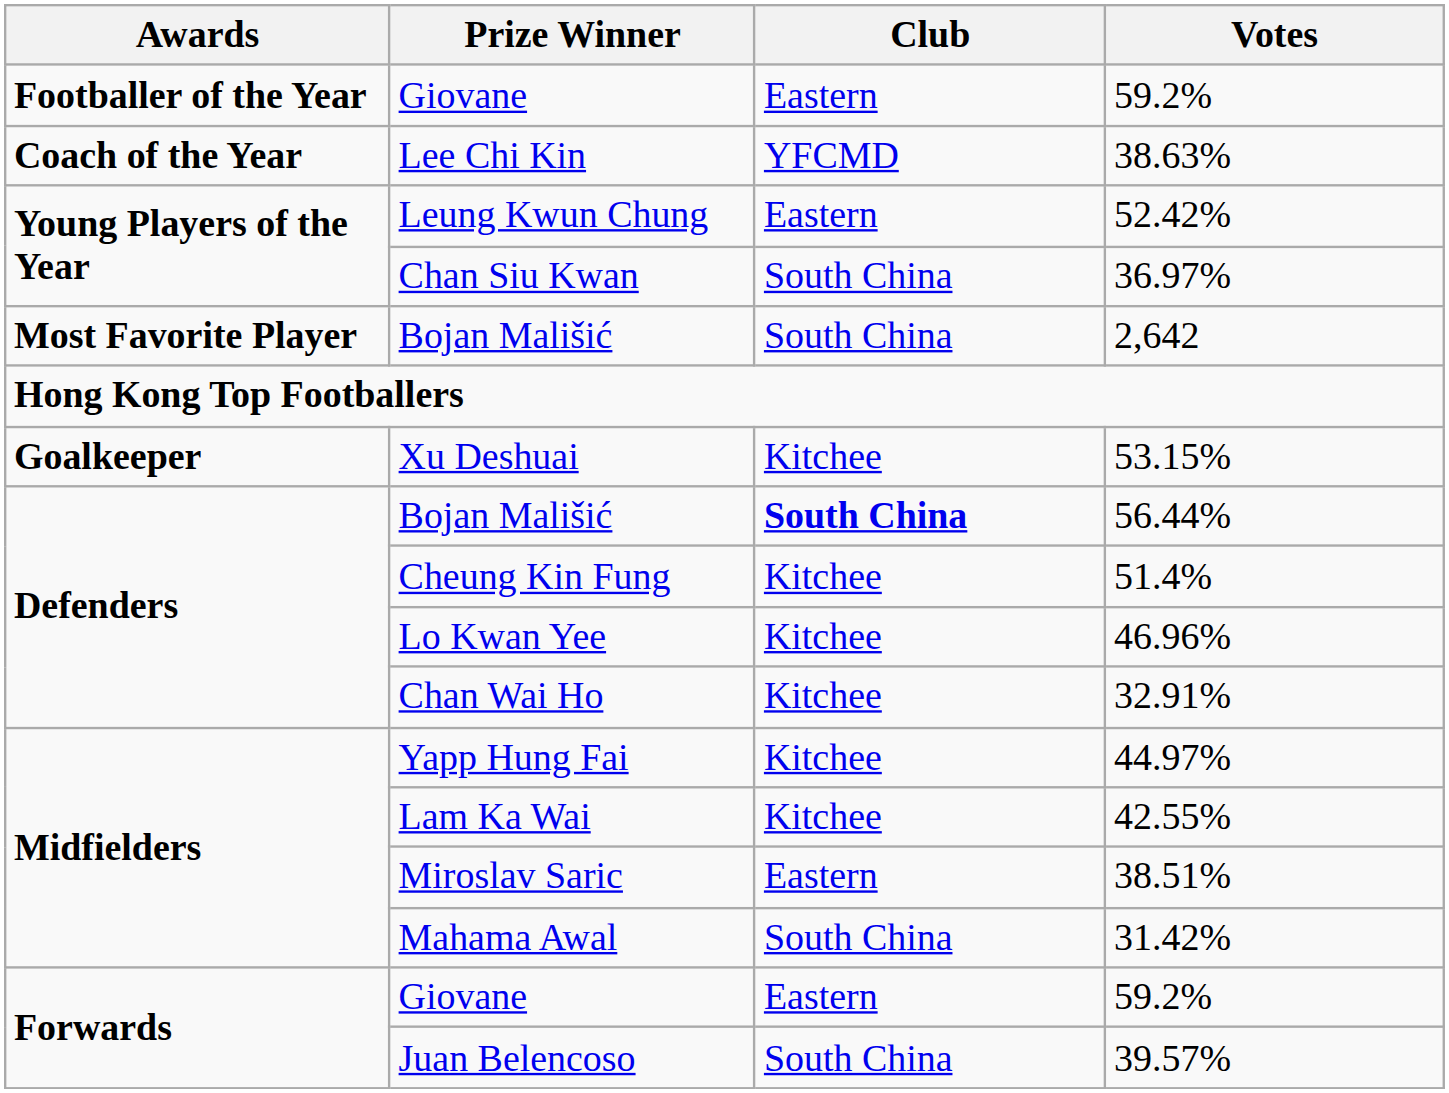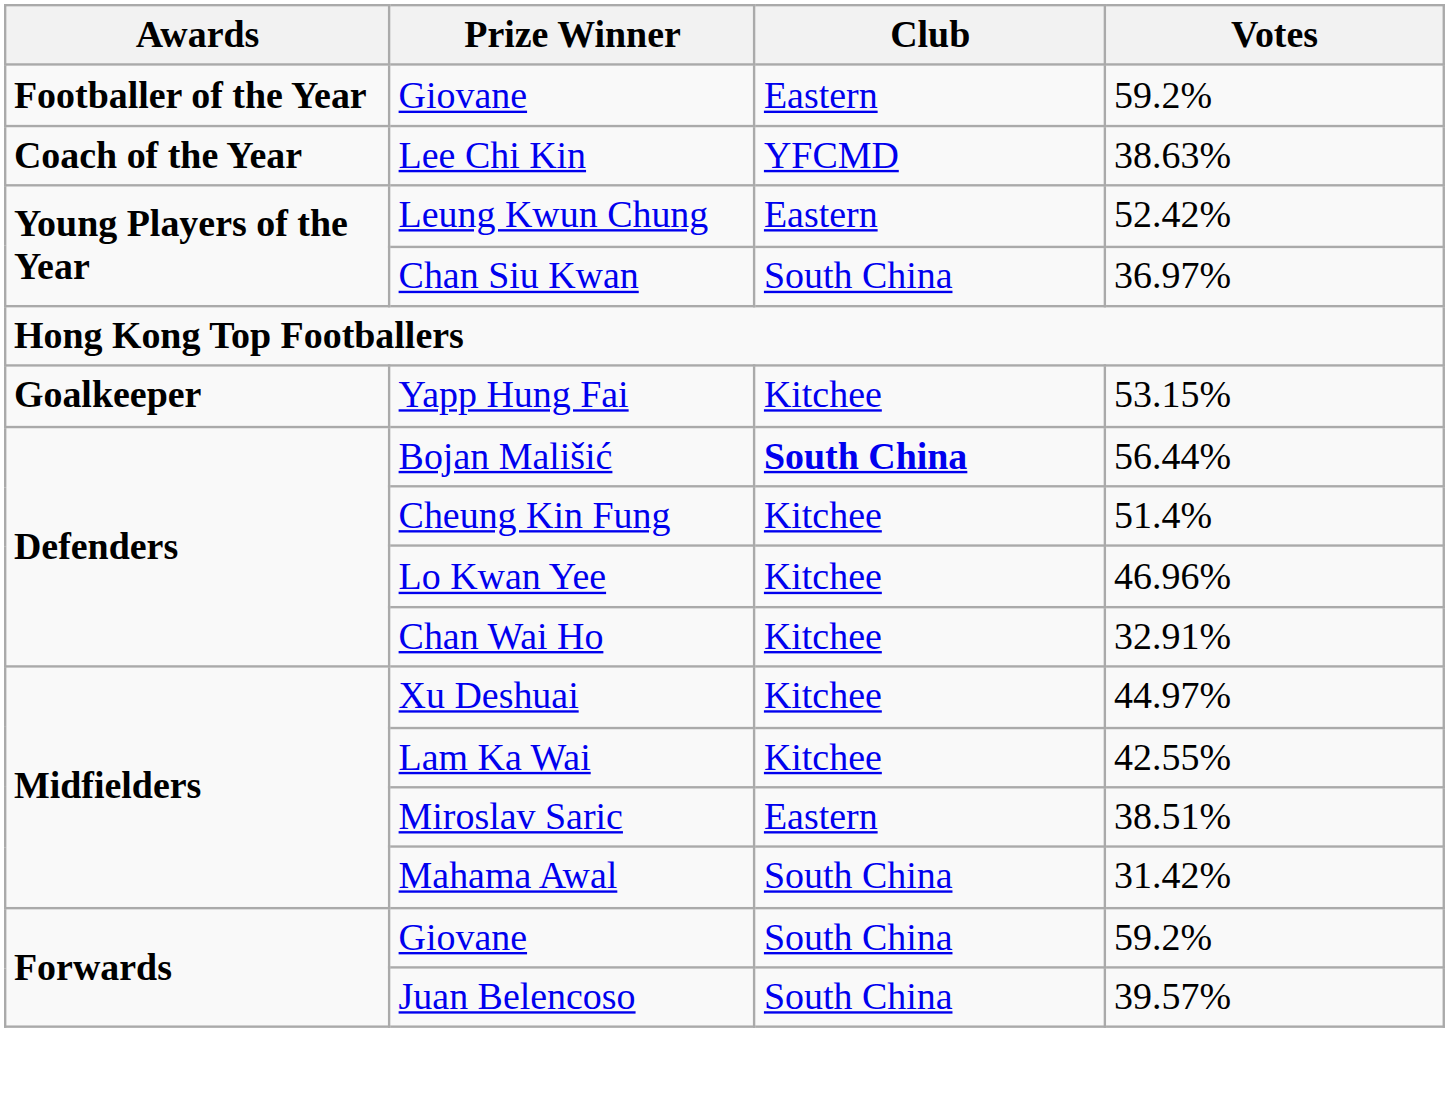 <table class="wikitable sortable" border="1">
 <tr>
 <th width="300">Awards</th>
 <th width="300">Prize Winner</th>
 <th width="300">Club</th>
 <th width="300">Votes</th>
 </tr>
 <tr>
 <td><strong>Footballer of the Year</strong></td>
 <td> <a href='#'>Giovane</a></td>
 <td><a href='#'>Eastern</a></td>
 <td>59.2%</td>
 </tr>
 <tr>
 <td><strong>Coach of the Year</strong></td>
 <td><a href='#'>Lee Chi Kin</a></td>
 <td><a href='#'>YFCMD</a></td>
 <td>38.63%</td>
 </tr>
 <tr>
 <td rowspan="2"><strong>Young Players of the Year</strong></td>
 <td><a href='#'>Leung Kwun Chung</a></td>
 <td><a href='#'>Eastern</a></td>
 <td>52.42%</td>
 </tr>
 <tr>
 <td><a href='#'>Chan Siu Kwan</a></td>
 <td><a href='#'>South China</a></td>
 <td>36.97%</td>
 </tr>
 <tr>
-<td><strong>Most Favorite Player</strong></td>
-<td> <a href='#'>Bojan Mališić</a></td>
-<td><a href='#'>South China</a></td>
-<td>2,642</td>
-</tr>
-<tr>
 <td colspan="4"><strong>Hong Kong Top Footballers</strong></td>
 </tr>
 <tr>
 <td><strong>Goalkeeper</strong></td>
-<td><a href='#'>Xu Deshuai</a></td>
+<td><a href='#'>Yapp Hung Fai</a></td>
 <td><a href='#'>Kitchee</a></td>
 <td>53.15%</td>
 </tr>
 <tr>
 <td rowspan="4"><strong>Defenders</strong></td>
 <td> <a href='#'>Bojan Mališić</a></td>
 <td><strong><a href='#'>South China</a></strong></td>
 <td>56.44%</td>
 </tr>
 <tr>
 <td><a href='#'>Cheung Kin Fung</a></td>
 <td><a href='#'>Kitchee</a></td>
 <td>51.4%</td>
 </tr>
 <tr>
 <td><a href='#'>Lo Kwan Yee</a></td>
 <td><a href='#'>Kitchee</a></td>
 <td>46.96%</td>
 </tr>
 <tr>
 <td><a href='#'>Chan Wai Ho</a></td>
 <td><a href='#'>Kitchee</a></td>
 <td>32.91%</td>
 </tr>
 <tr>
 <td rowspan="4"><strong>Midfielders</strong></td>
-<td><a href='#'>Yapp Hung Fai</a></td>
+<td><a href='#'>Xu Deshuai</a></td>
 <td><a href='#'>Kitchee</a></td>
 <td>44.97%</td>
 </tr>
 <tr>
 <td><a href='#'>Lam Ka Wai</a></td>
 <td><a href='#'>Kitchee</a></td>
 <td>42.55%</td>
 </tr>
 <tr>
 <td> <a href='#'>Miroslav Saric</a></td>
 <td><a href='#'>Eastern</a></td>
 <td>38.51%</td>
 </tr>
 <tr>
 <td> <a href='#'>Mahama Awal</a></td>
 <td><a href='#'>South China</a></td>
 <td>31.42%</td>
 </tr>
 <tr>
 <td rowspan="4"><strong>Forwards</strong></td>
 <td> <a href='#'>Giovane</a></td>
-<td><a href='#'>Eastern</a></td>
+<td><a href='#'>South China</a></td>
 <td>59.2%</td>
 </tr>
 <tr>
 <td> <a href='#'>Juan Belencoso</a></td>
 <td><a href='#'>South China</a></td>
 <td>39.57%</td>
 </tr>
 </table>
